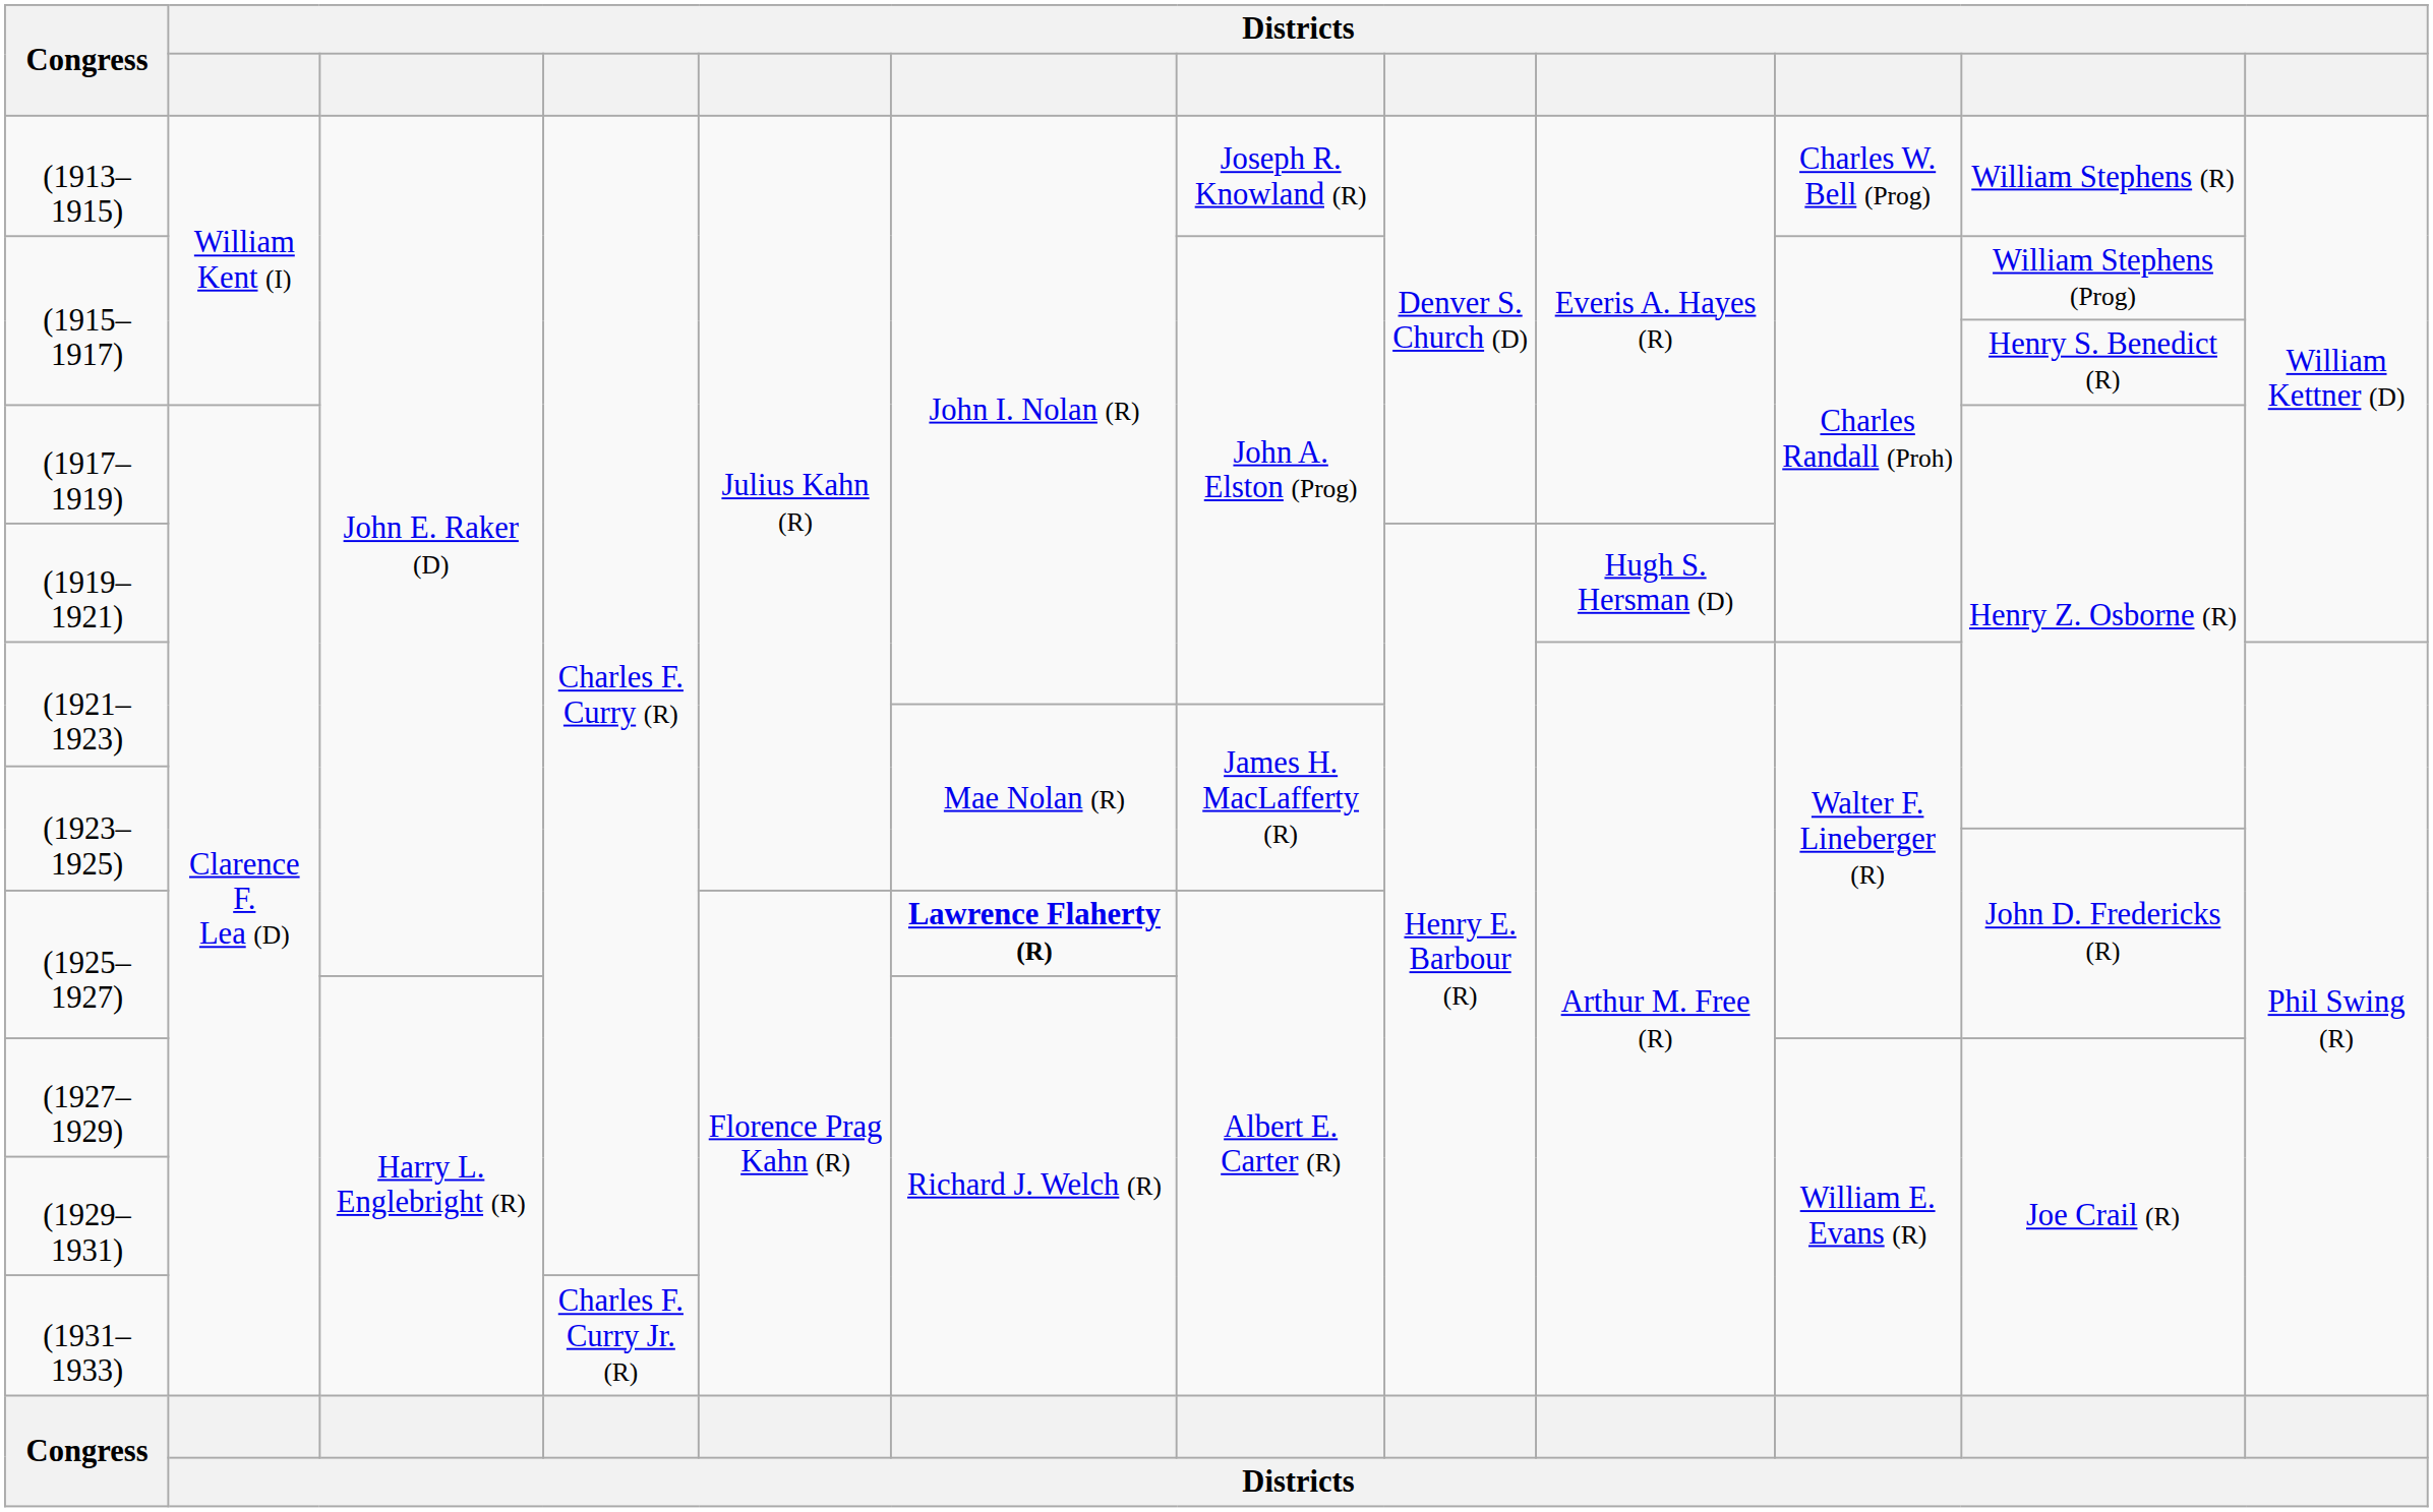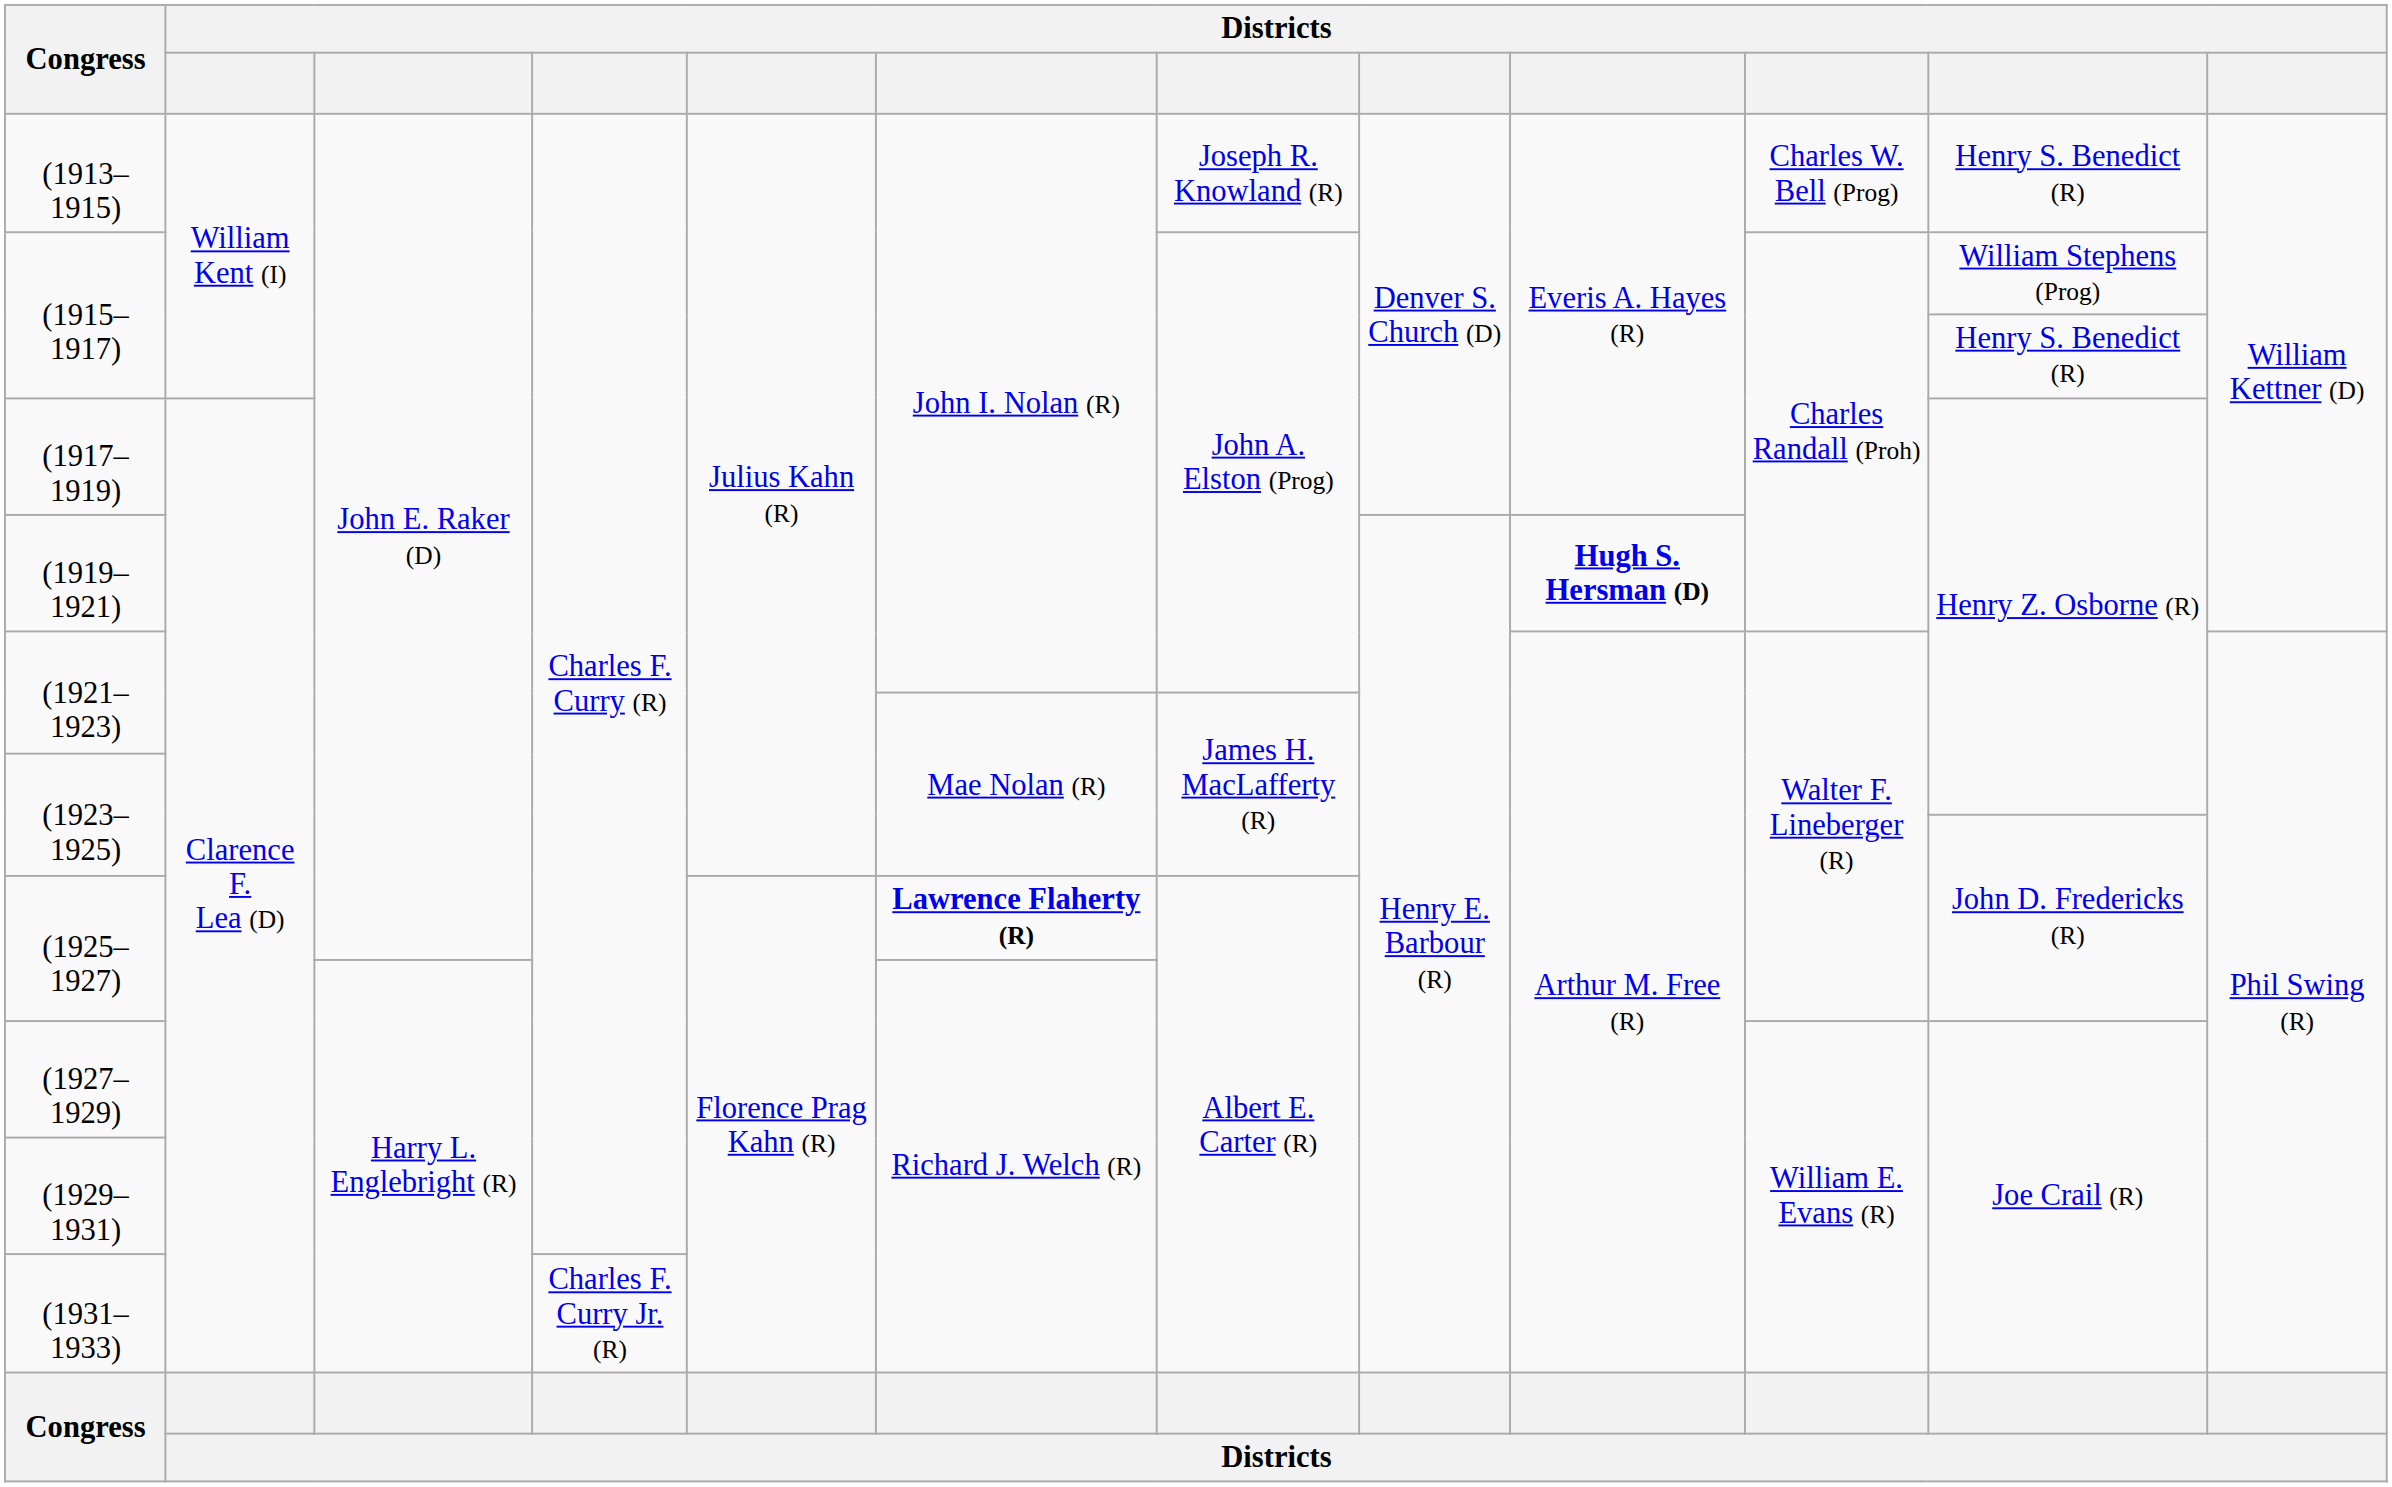 <table class=wikitable style="text-align:center">
 <tr>
 <th rowspan=2>Cong<wbr>ress</th>
 <th colspan=11>Districts</th>
 </tr>
 <tr style="height:2em">
 <th></th>
 <th></th>
 <th></th>
 <th></th>
 <th></th>
 <th></th>
 <th></th>
 <th></th>
 <th></th>
 <th></th>
 <th></th>
 </tr>
 <tr style="height:3em">
 <td><strong></strong><br>(1913–1915)</td>
 <td rowspan=3 ><a href='#'>William<br>Kent</a> <small>(I)</small></td>
 <td rowspan=10 ><a href='#'>John E. Raker</a> <small>(D)</small></td>
 <td rowspan=13 ><a href='#'>Charles F.<br>Curry</a> <small>(R)</small></td>
 <td rowspan=9 ><a href='#'>Julius Kahn</a> <small>(R)</small></td>
 <td rowspan=6 ><a href='#'>John I. Nolan</a> <small>(R)</small></td>
 <td><a href='#'>Joseph R.<br>Knowland</a> <small>(R)</small></td>
 <td rowspan=4 ><a href='#'>Denver S.<br>Church</a> <small>(D)</small></td>
 <td rowspan=4 ><a href='#'>Everis A. Hayes</a> <small>(R)</small></td>
 <td><a href='#'>Charles W.<br>Bell</a> <small>(Prog)</small></td>
-<td><a href='#'>William Stephens</a> <small>(R)</small></td>
+<td><a href='#'>Henry S. Benedict</a> <small>(R)</small></td>
 <td rowspan=5 ><a href='#'>William<br>Kettner</a> <small>(D)</small></td>
 </tr>
 <tr style="height:2em">
 <td rowspan=2><strong></strong><br>(1915–1917)</td>
 <td rowspan=5 ><a href='#'>John A.<br>Elston</a> <small>(Prog)</small></td>
 <td rowspan=4 ><a href='#'>Charles<br>Randall</a> <small>(Proh)</small></td>
 <td><a href='#'>William Stephens</a> <small>(Prog)</small></td>
 </tr>
 <tr style="height:2em">
 <td><a href='#'>Henry S. Benedict</a> <small>(R)</small></td>
 </tr>
 <tr style="height:3em">
 <td><strong></strong><br>(1917–1919)</td>
 <td rowspan=11 ><a href='#'>Clarence F.<br>Lea</a> <small>(D)</small></td>
 <td rowspan=5 ><a href='#'>Henry Z. Osborne</a> <small>(R)</small></td>
 </tr>
 <tr style="height:2em">
 <td><strong></strong><br>(1919–1921)</td>
 <td rowspan=10 ><a href='#'>Henry E.<br>Barbour</a> <small>(R)</small></td>
-<td><a href='#'>Hugh S.<br>Hersman</a> <small>(D)</small></td>
+<td><strong><a href='#'>Hugh S.<br>Hersman</a> <small>(D)</small></strong></td>
 </tr>
 <tr style="height:2em">
 <td rowspan=2><strong></strong><br>(1921–1923)</td>
 <td rowspan=9 ><a href='#'>Arthur M. Free</a> <small>(R)</small></td>
 <td rowspan=6 ><a href='#'>Walter F.<br>Lineberger</a> <small>(R)</small></td>
 <td rowspan=9 ><a href='#'>Phil Swing</a> <small>(R)</small></td>
 </tr>
 <tr style="height:2em">
 <td rowspan=3 ><a href='#'>Mae Nolan</a> <small>(R)</small></td>
 <td rowspan=3 ><a href='#'>James H.<br>MacLafferty</a> <small>(R)</small></td>
 </tr>
 <tr style="height:2em">
 <td rowspan=2><strong></strong><br>(1923–1925)</td>
 </tr>
 <tr style="height:2em">
 <td rowspan=3 ><a href='#'>John D. Fredericks</a> <small>(R)</small></td>
 </tr>
 <tr style="height:2em">
 <td rowspan=2><strong></strong><br>(1925–1927)</td>
 <td rowspan=5 ><a href='#'>Florence Prag<br>Kahn</a> <small>(R)</small></td>
 <td><strong><a href='#'>Lawrence Flaherty</a> <small>(R)</small></strong></td>
 <td rowspan=5 ><a href='#'>Albert E.<br>Carter</a> <small>(R)</small></td>
 </tr>
 <tr style="height:2em">
 <td rowspan=4 ><a href='#'>Harry L.<br>Englebright</a> <small>(R)</small></td>
 <td rowspan=4 ><a href='#'>Richard J. Welch</a> <small>(R)</small></td>
 </tr>
 <tr style="height:3em">
 <td><strong></strong><br>(1927–1929)</td>
 <td rowspan=3 ><a href='#'>William E.<br>Evans</a> <small>(R)</small></td>
 <td rowspan=3 ><a href='#'>Joe Crail</a> <small>(R)</small></td>
 </tr>
 <tr style="height:2em">
 <td><strong></strong><br>(1929–1931)</td>
 </tr>
 <tr style="height:3em">
 <td><strong></strong><br>(1931–1933)</td>
 <td><a href='#'>Charles F.<br>Curry Jr.</a> <small>(R)</small></td>
 </tr>
 <tr style="height:2em">
 <th rowspan=2>Cong<wbr>ress</th>
 <th></th>
 <th></th>
 <th></th>
 <th></th>
 <th></th>
 <th></th>
 <th></th>
 <th></th>
 <th></th>
 <th></th>
 <th></th>
 </tr>
 <tr>
 <th colspan=11>Districts</th>
 </tr>
 </table>
